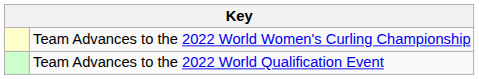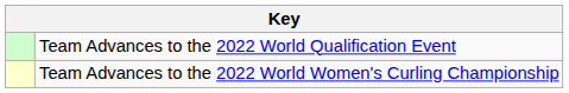 <table class="wikitable" style="text-align: center;">
 <tr>
 <th colspan=2>Key</th>
 </tr>
 <tr>
+<td style="background:#ccffcc; width:20px;"></td>
+<td align=left>Team Advances to the <a href='#'>2022 World Qualification Event</a></td>
+</tr>
+<tr>
 <td style="background:#ffffcc; width:20px;"></td>
 <td align=left>Team Advances to the <a href='#'>2022 World Women's Curling Championship</a></td>
 </tr>
-<tr>
-<td style="background:#ccffcc; width:20px;"></td>
-<td align=left>Team Advances to the <a href='#'>2022 World Qualification Event</a></td>
-</tr>
 </table>
